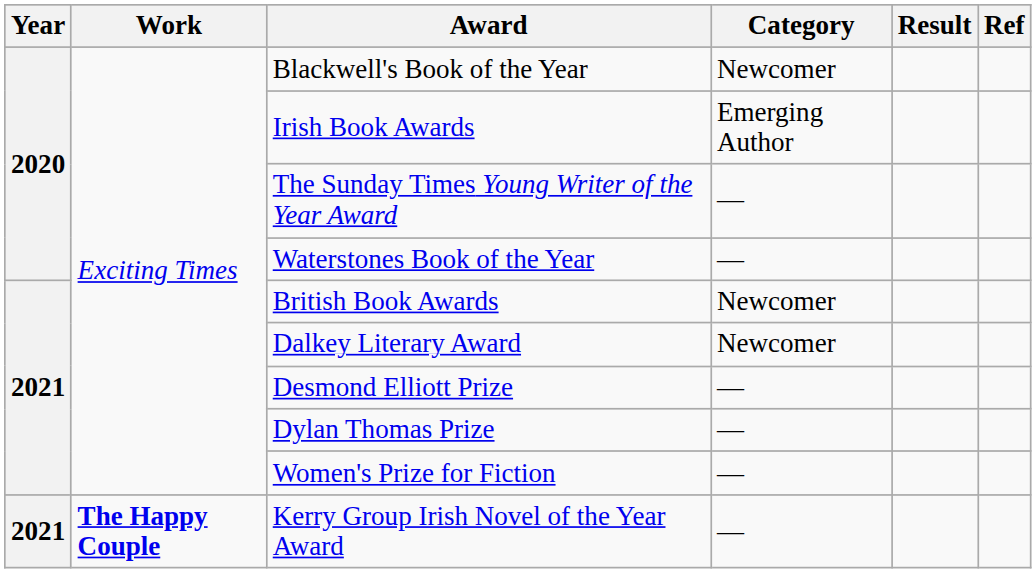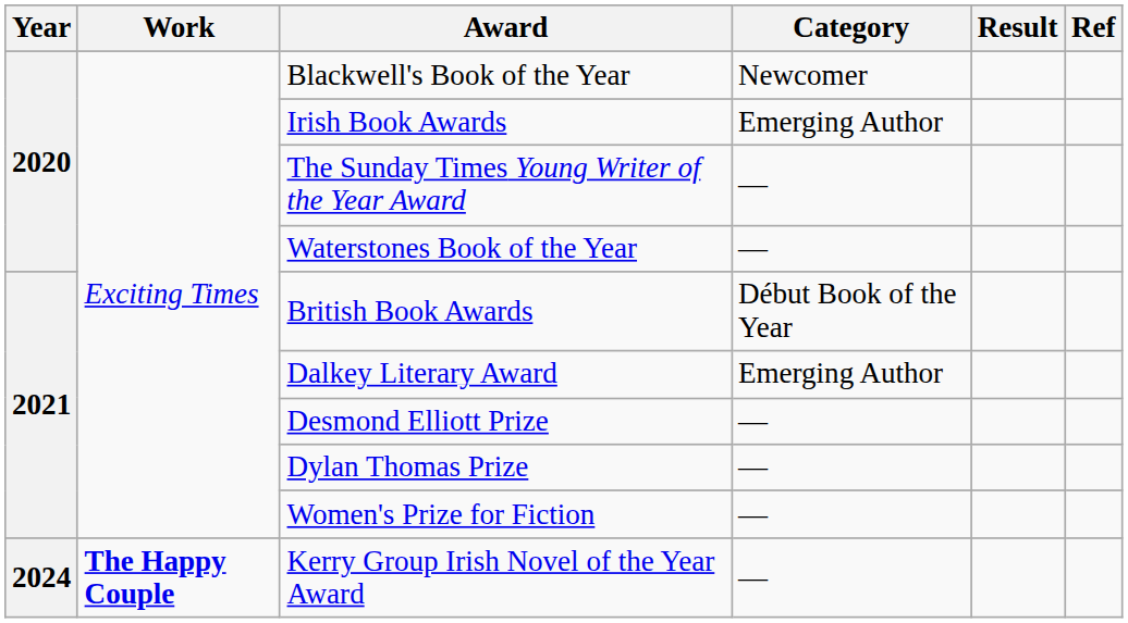 <table class="wikitable sortable">
 <tr>
 <th>Year</th>
 <th>Work</th>
 <th>Award</th>
 <th>Category</th>
 <th>Result</th>
 <th>Ref</th>
 </tr>
 <tr>
 <th rowspan=4>2020</th>
 <td rowspan="9"><em><a href='#'>Exciting Times</a></td>
 <td>Blackwell's Book of the Year</td>
 <td>Newcomer</td>
 <td></td>
 <td></td>
 </tr>
 <tr>
 <td><a href='#'>Irish Book Awards</a></td>
 <td>Emerging Author</td>
 <td></td>
 <td></td>
 </tr>
 <tr>
 <td><a href='#'></em>The Sunday Times<em> Young Writer of the Year Award</a></td>
 <td>—</td>
 <td></td>
 <td></td>
 </tr>
 <tr>
 <td><a href='#'>Waterstones Book of the Year</a></td>
 <td>—</td>
 <td></td>
 <td></td>
 </tr>
 <tr>
 <th rowspan="5">2021</th>
 <td><a href='#'>British Book Awards</a></td>
-<td>Newcomer</td>
+<td>Début Book of the Year</td>
 <td></td>
 <td></td>
 </tr>
 <tr>
 <td><a href='#'>Dalkey Literary Award</a></td>
-<td>Newcomer</td>
+<td>Emerging Author</td>
 <td></td>
 <td></td>
 </tr>
 <tr>
 <td><a href='#'>Desmond Elliott Prize</a></td>
 <td>—</td>
 <td></td>
 <td></td>
 </tr>
 <tr>
 <td><a href='#'>Dylan Thomas Prize</a></td>
 <td>—</td>
 <td></td>
 <td></td>
 </tr>
 <tr>
 <td><a href='#'>Women's Prize for Fiction</a></td>
 <td>—</td>
 <td></td>
 <td></td>
 </tr>
 <tr>
-<th>2021</th>
+<th>2024</th>
 <td><strong></em><a href='#'>The Happy Couple</a><em></strong></td>
 <td><a href='#'>Kerry Group Irish Novel of the Year Award</a></td>
 <td>—</td>
 <td></td>
 <td></td>
 </tr>
 </table>
